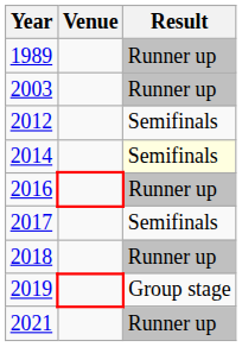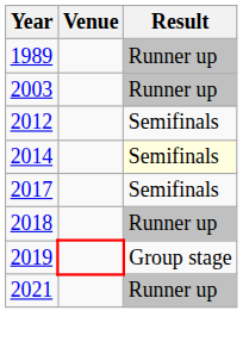 <table class="wikitable">
 <tr>
 <th>Year</th>
 <th>Venue</th>
 <th>Result</th>
 </tr>
 <tr>
 <td><a href='#'>1989</a></td>
 <td></td>
 <td style="background:silver">Runner up</td>
 </tr>
 <tr>
 <td><a href='#'>2003</a></td>
 <td></td>
 <td style="background:silver">Runner up</td>
 </tr>
 <tr>
 <td><a href='#'>2012</a></td>
 <td></td>
 <td>Semifinals</td>
 </tr>
 <tr>
 <td><a href='#'>2014</a></td>
 <td></td>
 <td style="background: lightyellow;">Semifinals</td>
 </tr>
 <tr>
-<td><a href='#'>2016</a></td>
-<td style="border: 2px solid red"></td>
-<td style="background:silver">Runner up</td>
-</tr>
-<tr>
 <td><a href='#'>2017</a></td>
 <td></td>
 <td>Semifinals</td>
 </tr>
 <tr>
 <td><a href='#'>2018</a></td>
 <td></td>
 <td bgcolor=silver>Runner up</td>
 </tr>
 <tr>
 <td><a href='#'>2019</a></td>
 <td style="border: 2px solid red"></td>
 <td>Group stage</td>
 </tr>
 <tr>
 <td><a href='#'>2021</a></td>
 <td></td>
 <td bgcolor=silver>Runner up</td>
 </tr>
 </table>
